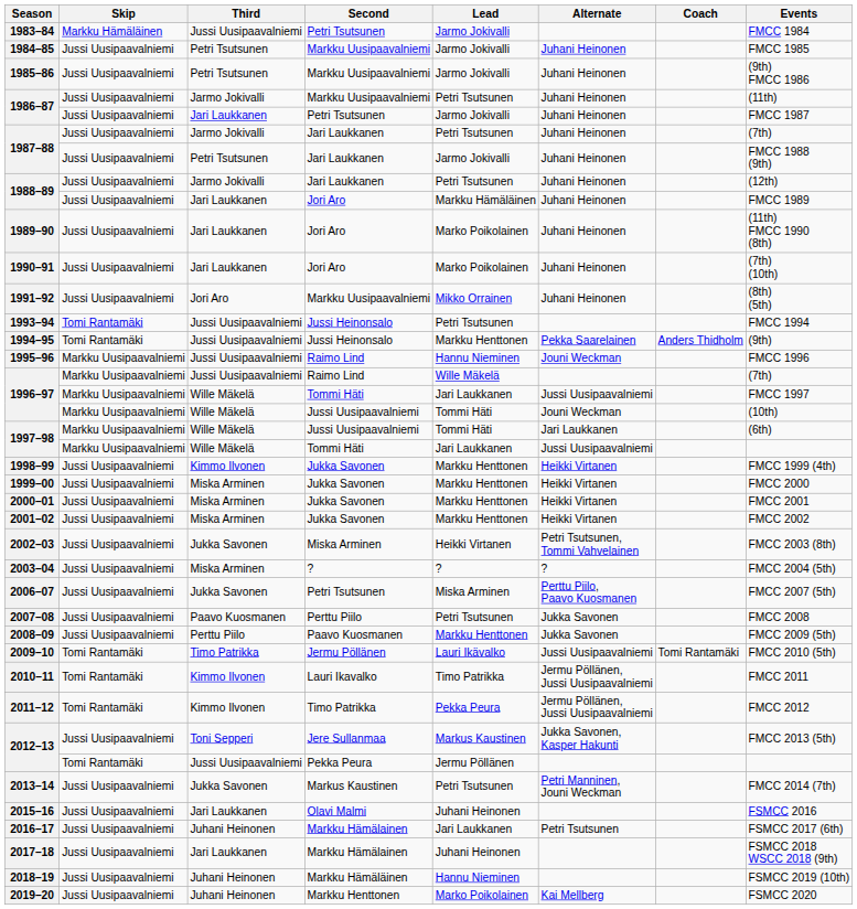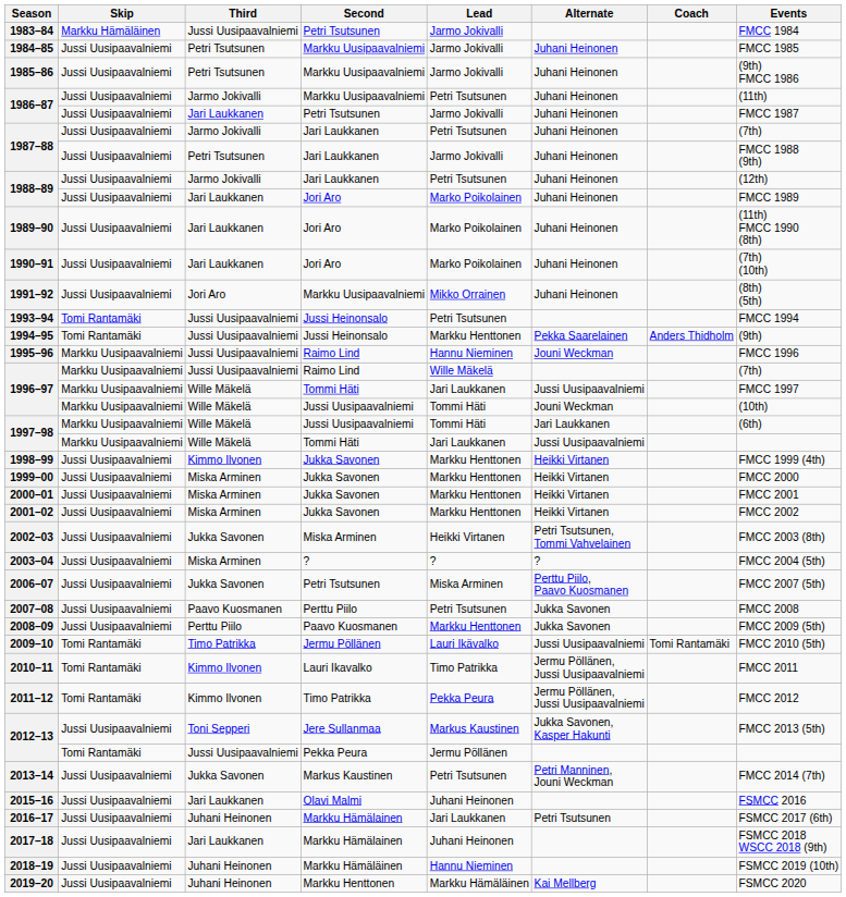 <table class="wikitable">
 <tr>
 <th scope="col" width=70>Season</th>
 <th scope="col">Skip</th>
 <th scope="col">Third</th>
 <th scope="col">Second</th>
 <th scope="col">Lead</th>
 <th scope="col">Alternate</th>
 <th scope="col">Coach</th>
 <th scope="col">Events</th>
 </tr>
 <tr>
 <th scope="row">1983–84</th>
 <td><a href='#'>Markku Hämäläinen</a></td>
 <td>Jussi Uusipaavalniemi</td>
 <td><a href='#'>Petri Tsutsunen</a></td>
 <td><a href='#'>Jarmo Jokivalli</a></td>
 <td></td>
 <td></td>
 <td><a href='#'>FMCC</a> 1984 </td>
 </tr>
 <tr>
 <th scope="row">1984–85</th>
 <td>Jussi Uusipaavalniemi</td>
 <td>Petri Tsutsunen</td>
 <td><a href='#'>Markku Uusipaavalniemi</a></td>
 <td>Jarmo Jokivalli</td>
 <td><a href='#'>Juhani Heinonen</a></td>
 <td></td>
 <td>FMCC 1985 </td>
 </tr>
 <tr>
 <th scope="row">1985–86</th>
 <td>Jussi Uusipaavalniemi</td>
 <td>Petri Tsutsunen</td>
 <td>Markku Uusipaavalniemi</td>
 <td>Jarmo Jokivalli</td>
 <td>Juhani Heinonen</td>
 <td></td>
 <td> (9th)<br>FMCC 1986 </td>
 </tr>
 <tr>
 <th scope="row" rowspan=2>1986–87</th>
 <td>Jussi Uusipaavalniemi</td>
 <td>Jarmo Jokivalli</td>
 <td>Markku Uusipaavalniemi</td>
 <td>Petri Tsutsunen</td>
 <td>Juhani Heinonen</td>
 <td></td>
 <td> (11th)</td>
 </tr>
 <tr>
 <td>Jussi Uusipaavalniemi</td>
 <td><a href='#'>Jari Laukkanen</a></td>
 <td>Petri Tsutsunen</td>
 <td>Jarmo Jokivalli</td>
 <td>Juhani Heinonen</td>
 <td></td>
 <td>FMCC 1987 </td>
 </tr>
 <tr>
 <th scope="row" rowspan=2>1987–88</th>
 <td>Jussi Uusipaavalniemi</td>
 <td>Jarmo Jokivalli</td>
 <td>Jari Laukkanen</td>
 <td>Petri Tsutsunen</td>
 <td>Juhani Heinonen</td>
 <td></td>
 <td> (7th)</td>
 </tr>
 <tr>
 <td>Jussi Uusipaavalniemi</td>
 <td>Petri Tsutsunen</td>
 <td>Jari Laukkanen</td>
 <td>Jarmo Jokivalli</td>
 <td>Juhani Heinonen</td>
 <td></td>
 <td>FMCC 1988 <br> (9th)</td>
 </tr>
 <tr>
 <th scope="row" rowspan=2>1988–89</th>
 <td>Jussi Uusipaavalniemi</td>
 <td>Jarmo Jokivalli</td>
 <td>Jari Laukkanen</td>
 <td>Petri Tsutsunen</td>
 <td>Juhani Heinonen</td>
 <td></td>
 <td> (12th)</td>
 </tr>
 <tr>
 <td>Jussi Uusipaavalniemi</td>
 <td>Jari Laukkanen</td>
 <td><a href='#'>Jori Aro</a></td>
-<td>Markku Hämäläinen</td>
+<td><a href='#'>Marko Poikolainen</a></td>
 <td>Juhani Heinonen</td>
 <td></td>
 <td>FMCC 1989 </td>
 </tr>
 <tr>
 <th scope="row">1989–90</th>
 <td>Jussi Uusipaavalniemi</td>
 <td>Jari Laukkanen</td>
 <td>Jori Aro</td>
 <td>Marko Poikolainen</td>
 <td>Juhani Heinonen</td>
 <td></td>
 <td> (11th)<br>FMCC 1990 <br> (8th)</td>
 </tr>
 <tr>
 <th scope="row">1990–91</th>
 <td>Jussi Uusipaavalniemi</td>
 <td>Jari Laukkanen</td>
 <td>Jori Aro</td>
 <td>Marko Poikolainen</td>
 <td>Juhani Heinonen</td>
 <td></td>
 <td> (7th)<br> (10th)</td>
 </tr>
 <tr>
 <th scope="row">1991–92</th>
 <td>Jussi Uusipaavalniemi</td>
 <td>Jori Aro</td>
 <td>Markku Uusipaavalniemi</td>
 <td><a href='#'>Mikko Orrainen</a></td>
 <td>Juhani Heinonen</td>
 <td></td>
 <td> (8th)<br> (5th)</td>
 </tr>
 <tr>
 <th scope="row">1993–94</th>
 <td><a href='#'>Tomi Rantamäki</a></td>
 <td>Jussi Uusipaavalniemi</td>
 <td><a href='#'>Jussi Heinonsalo</a></td>
 <td>Petri Tsutsunen</td>
 <td></td>
 <td></td>
 <td>FMCC 1994 </td>
 </tr>
 <tr>
 <th scope="row">1994–95</th>
 <td>Tomi Rantamäki</td>
 <td>Jussi Uusipaavalniemi</td>
 <td>Jussi Heinonsalo</td>
 <td>Markku Henttonen</td>
 <td><a href='#'>Pekka Saarelainen</a></td>
 <td><a href='#'>Anders Thidholm</a></td>
 <td> (9th)</td>
 </tr>
 <tr>
 <th scope="row">1995–96</th>
 <td>Markku Uusipaavalniemi</td>
 <td>Jussi Uusipaavalniemi</td>
 <td><a href='#'>Raimo Lind</a></td>
 <td><a href='#'>Hannu Nieminen</a></td>
 <td><a href='#'>Jouni Weckman</a></td>
 <td></td>
 <td>FMCC 1996 </td>
 </tr>
 <tr>
 <th scope="row" rowspan=3>1996–97</th>
 <td>Markku Uusipaavalniemi</td>
 <td>Jussi Uusipaavalniemi</td>
 <td>Raimo Lind</td>
 <td><a href='#'>Wille Mäkelä</a></td>
 <td></td>
 <td></td>
 <td> (7th)</td>
 </tr>
 <tr>
 <td>Markku Uusipaavalniemi</td>
 <td>Wille Mäkelä</td>
 <td><a href='#'>Tommi Häti</a></td>
 <td>Jari Laukkanen</td>
 <td>Jussi Uusipaavalniemi</td>
 <td></td>
 <td>FMCC 1997 </td>
 </tr>
 <tr>
 <td>Markku Uusipaavalniemi</td>
 <td>Wille Mäkelä</td>
 <td>Jussi Uusipaavalniemi</td>
 <td>Tommi Häti</td>
 <td>Jouni Weckman</td>
 <td></td>
 <td> (10th)</td>
 </tr>
 <tr>
 <th scope="row" rowspan=2>1997–98</th>
 <td>Markku Uusipaavalniemi</td>
 <td>Wille Mäkelä</td>
 <td>Jussi Uusipaavalniemi</td>
 <td>Tommi Häti</td>
 <td>Jari Laukkanen</td>
 <td></td>
 <td> (6th)</td>
 </tr>
 <tr>
 <td>Markku Uusipaavalniemi</td>
 <td>Wille Mäkelä</td>
 <td>Tommi Häti</td>
 <td>Jari Laukkanen</td>
 <td>Jussi Uusipaavalniemi</td>
 <td></td>
 <td> </td>
 </tr>
 <tr>
 <th scope="row">1998–99</th>
 <td>Jussi Uusipaavalniemi</td>
 <td><a href='#'>Kimmo Ilvonen</a></td>
 <td><a href='#'>Jukka Savonen</a></td>
 <td>Markku Henttonen</td>
 <td><a href='#'>Heikki Virtanen</a></td>
 <td></td>
 <td>FMCC 1999 (4th)</td>
 </tr>
 <tr>
 <th scope="row">1999–00</th>
 <td>Jussi Uusipaavalniemi</td>
 <td>Miska Arminen</td>
 <td>Jukka Savonen</td>
 <td>Markku Henttonen</td>
 <td>Heikki Virtanen</td>
 <td></td>
 <td>FMCC 2000 </td>
 </tr>
 <tr>
 <th scope="row">2000–01</th>
 <td>Jussi Uusipaavalniemi</td>
 <td>Miska Arminen</td>
 <td>Jukka Savonen</td>
 <td>Markku Henttonen</td>
 <td>Heikki Virtanen</td>
 <td></td>
 <td>FMCC 2001 </td>
 </tr>
 <tr>
 <th scope="row">2001–02</th>
 <td>Jussi Uusipaavalniemi</td>
 <td>Miska Arminen</td>
 <td>Jukka Savonen</td>
 <td>Markku Henttonen</td>
 <td>Heikki Virtanen</td>
 <td></td>
 <td>FMCC 2002 </td>
 </tr>
 <tr>
 <th scope="row">2002–03</th>
 <td>Jussi Uusipaavalniemi</td>
 <td>Jukka Savonen</td>
 <td>Miska Arminen</td>
 <td>Heikki Virtanen</td>
 <td>Petri Tsutsunen,<br><a href='#'>Tommi Vahvelainen</a></td>
 <td></td>
 <td>FMCC 2003 (8th)</td>
 </tr>
 <tr>
 <th scope="row">2003–04</th>
 <td>Jussi Uusipaavalniemi</td>
 <td>Miska Arminen</td>
 <td>?</td>
 <td>?</td>
 <td>?</td>
 <td></td>
 <td>FMCC 2004 (5th)</td>
 </tr>
 <tr>
 <th scope="row">2006–07</th>
 <td>Jussi Uusipaavalniemi</td>
 <td>Jukka Savonen</td>
 <td>Petri Tsutsunen</td>
 <td>Miska Arminen</td>
 <td><a href='#'>Perttu Piilo</a>,<br><a href='#'>Paavo Kuosmanen</a></td>
 <td></td>
 <td>FMCC 2007 (5th)</td>
 </tr>
 <tr>
 <th scope="row">2007–08</th>
 <td>Jussi Uusipaavalniemi</td>
 <td>Paavo Kuosmanen</td>
 <td>Perttu Piilo</td>
 <td>Petri Tsutsunen</td>
 <td>Jukka Savonen</td>
 <td></td>
 <td>FMCC 2008 </td>
 </tr>
 <tr>
 <th scope="row">2008–09</th>
 <td>Jussi Uusipaavalniemi</td>
 <td>Perttu Piilo</td>
 <td>Paavo Kuosmanen</td>
 <td><a href='#'>Markku Henttonen</a></td>
 <td>Jukka Savonen</td>
 <td></td>
 <td>FMCC 2009 (5th)</td>
 </tr>
 <tr>
 <th scope="row">2009–10</th>
 <td>Tomi Rantamäki</td>
 <td><a href='#'>Timo Patrikka</a></td>
 <td><a href='#'>Jermu Pöllänen</a></td>
 <td><a href='#'>Lauri Ikävalko</a></td>
 <td>Jussi Uusipaavalniemi</td>
 <td>Tomi Rantamäki</td>
 <td>FMCC 2010 (5th)</td>
 </tr>
 <tr>
 <th scope="row">2010–11</th>
 <td>Tomi Rantamäki</td>
 <td><a href='#'>Kimmo Ilvonen</a></td>
 <td>Lauri Ikavalko</td>
 <td>Timo Patrikka</td>
 <td>Jermu Pöllänen,<br>Jussi Uusipaavalniemi</td>
 <td></td>
 <td>FMCC 2011 </td>
 </tr>
 <tr>
 <th scope="row">2011–12</th>
 <td>Tomi Rantamäki</td>
 <td>Kimmo Ilvonen</td>
 <td>Timo Patrikka</td>
 <td><a href='#'>Pekka Peura</a></td>
 <td>Jermu Pöllänen,<br>Jussi Uusipaavalniemi</td>
 <td></td>
 <td>FMCC 2012 </td>
 </tr>
 <tr>
 <th scope="row" rowspan=2>2012–13</th>
 <td>Jussi Uusipaavalniemi</td>
 <td><a href='#'>Toni Sepperi</a></td>
 <td><a href='#'>Jere Sullanmaa</a></td>
 <td><a href='#'>Markus Kaustinen</a></td>
 <td>Jukka Savonen,<br><a href='#'>Kasper Hakunti</a></td>
 <td></td>
 <td>FMCC 2013 (5th)</td>
 </tr>
 <tr>
 <td>Tomi Rantamäki</td>
 <td>Jussi Uusipaavalniemi</td>
 <td>Pekka Peura</td>
 <td>Jermu Pöllänen</td>
 <td></td>
 <td></td>
 <td></td>
 </tr>
 <tr>
 <th scope="row">2013–14</th>
 <td>Jussi Uusipaavalniemi</td>
 <td>Jukka Savonen</td>
 <td>Markus Kaustinen</td>
 <td>Petri Tsutsunen</td>
 <td><a href='#'>Petri Manninen</a>,<br>Jouni Weckman</td>
 <td></td>
 <td>FMCC 2014 (7th)</td>
 </tr>
 <tr>
 <th scope="row">2015–16</th>
 <td>Jussi Uusipaavalniemi</td>
 <td>Jari Laukkanen</td>
 <td><a href='#'>Olavi Malmi</a></td>
 <td>Juhani Heinonen</td>
 <td></td>
 <td></td>
 <td><a href='#'>FSMCC</a> 2016 </td>
 </tr>
 <tr>
 <th scope="row">2016–17</th>
 <td>Jussi Uusipaavalniemi</td>
 <td>Juhani Heinonen</td>
 <td><a href='#'>Markku Hämälainen</a></td>
 <td>Jari Laukkanen</td>
 <td>Petri Tsutsunen</td>
 <td></td>
 <td>FSMCC 2017 (6th)</td>
 </tr>
 <tr>
 <th scope="row">2017–18</th>
 <td>Jussi Uusipaavalniemi</td>
 <td>Jari Laukkanen</td>
 <td>Markku Hämälainen</td>
 <td>Juhani Heinonen</td>
 <td></td>
 <td></td>
 <td>FSMCC 2018 <br><a href='#'>WSCC 2018</a> (9th)</td>
 </tr>
 <tr>
 <th scope="row">2018–19</th>
 <td>Jussi Uusipaavalniemi</td>
 <td>Juhani Heinonen</td>
 <td>Markku Hämäläinen</td>
 <td><a href='#'>Hannu Nieminen</a></td>
 <td></td>
 <td></td>
 <td>FSMCC 2019 (10th)</td>
 </tr>
 <tr>
 <th scope="row">2019–20</th>
 <td>Jussi Uusipaavalniemi</td>
 <td>Juhani Heinonen</td>
 <td>Markku Henttonen</td>
-<td><a href='#'>Marko Poikolainen</a></td>
+<td>Markku Hämäläinen</td>
 <td><a href='#'>Kai Mellberg</a></td>
 <td></td>
 <td>FSMCC 2020 </td>
 </tr>
 </table>
